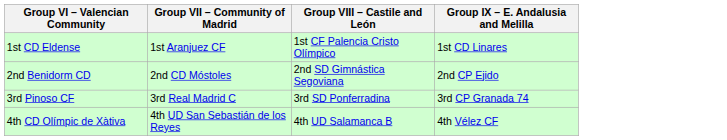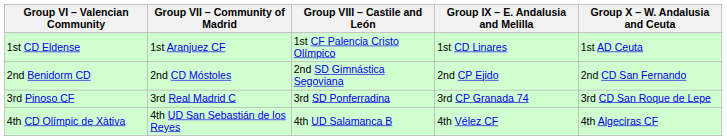 <table class="wikitable">
 <tr>
 <th width=210>Group VI – Valencian Community </th>
 <th width=210>Group VII – Community of Madrid </th>
 <th width=210>Group VIII – Castile and León </th>
 <th width=210>Group IX – E. Andalusia and Melilla </th>
+<th width=210>Group X – W. Andalusia and Ceuta </th>
 </tr>
 <tr style="background:#D0FFD0;">
 <td>1st <a href='#'>CD Eldense</a></td>
 <td>1st <a href='#'>Aranjuez CF</a></td>
 <td>1st <a href='#'>CF Palencia Cristo Olímpico</a></td>
 <td>1st <a href='#'>CD Linares</a></td>
+<td>1st <a href='#'>AD Ceuta</a></td>
 </tr>
 <tr style="background:#D0FFD0;">
 <td>2nd <a href='#'>Benidorm CD</a></td>
 <td>2nd <a href='#'>CD Móstoles</a></td>
 <td>2nd <a href='#'>SD Gimnástica Segoviana</a></td>
 <td>2nd <a href='#'>CP Ejido</a></td>
+<td>2nd <a href='#'>CD San Fernando</a></td>
 </tr>
 <tr style="background:#D0FFD0;">
 <td>3rd <a href='#'>Pinoso CF</a></td>
 <td>3rd <a href='#'>Real Madrid C</a></td>
 <td>3rd <a href='#'>SD Ponferradina</a></td>
 <td>3rd <a href='#'>CP Granada 74</a></td>
+<td>3rd <a href='#'>CD San Roque de Lepe</a></td>
 </tr>
 <tr style="background:#D0FFD0;">
 <td>4th <a href='#'>CD Olímpic de Xàtiva</a></td>
 <td>4th <a href='#'>UD San Sebastián de los Reyes</a></td>
 <td>4th <a href='#'>UD Salamanca B</a></td>
 <td>4th <a href='#'>Vélez CF</a></td>
+<td>4th <a href='#'>Algeciras CF</a></td>
 </tr>
 </table>
